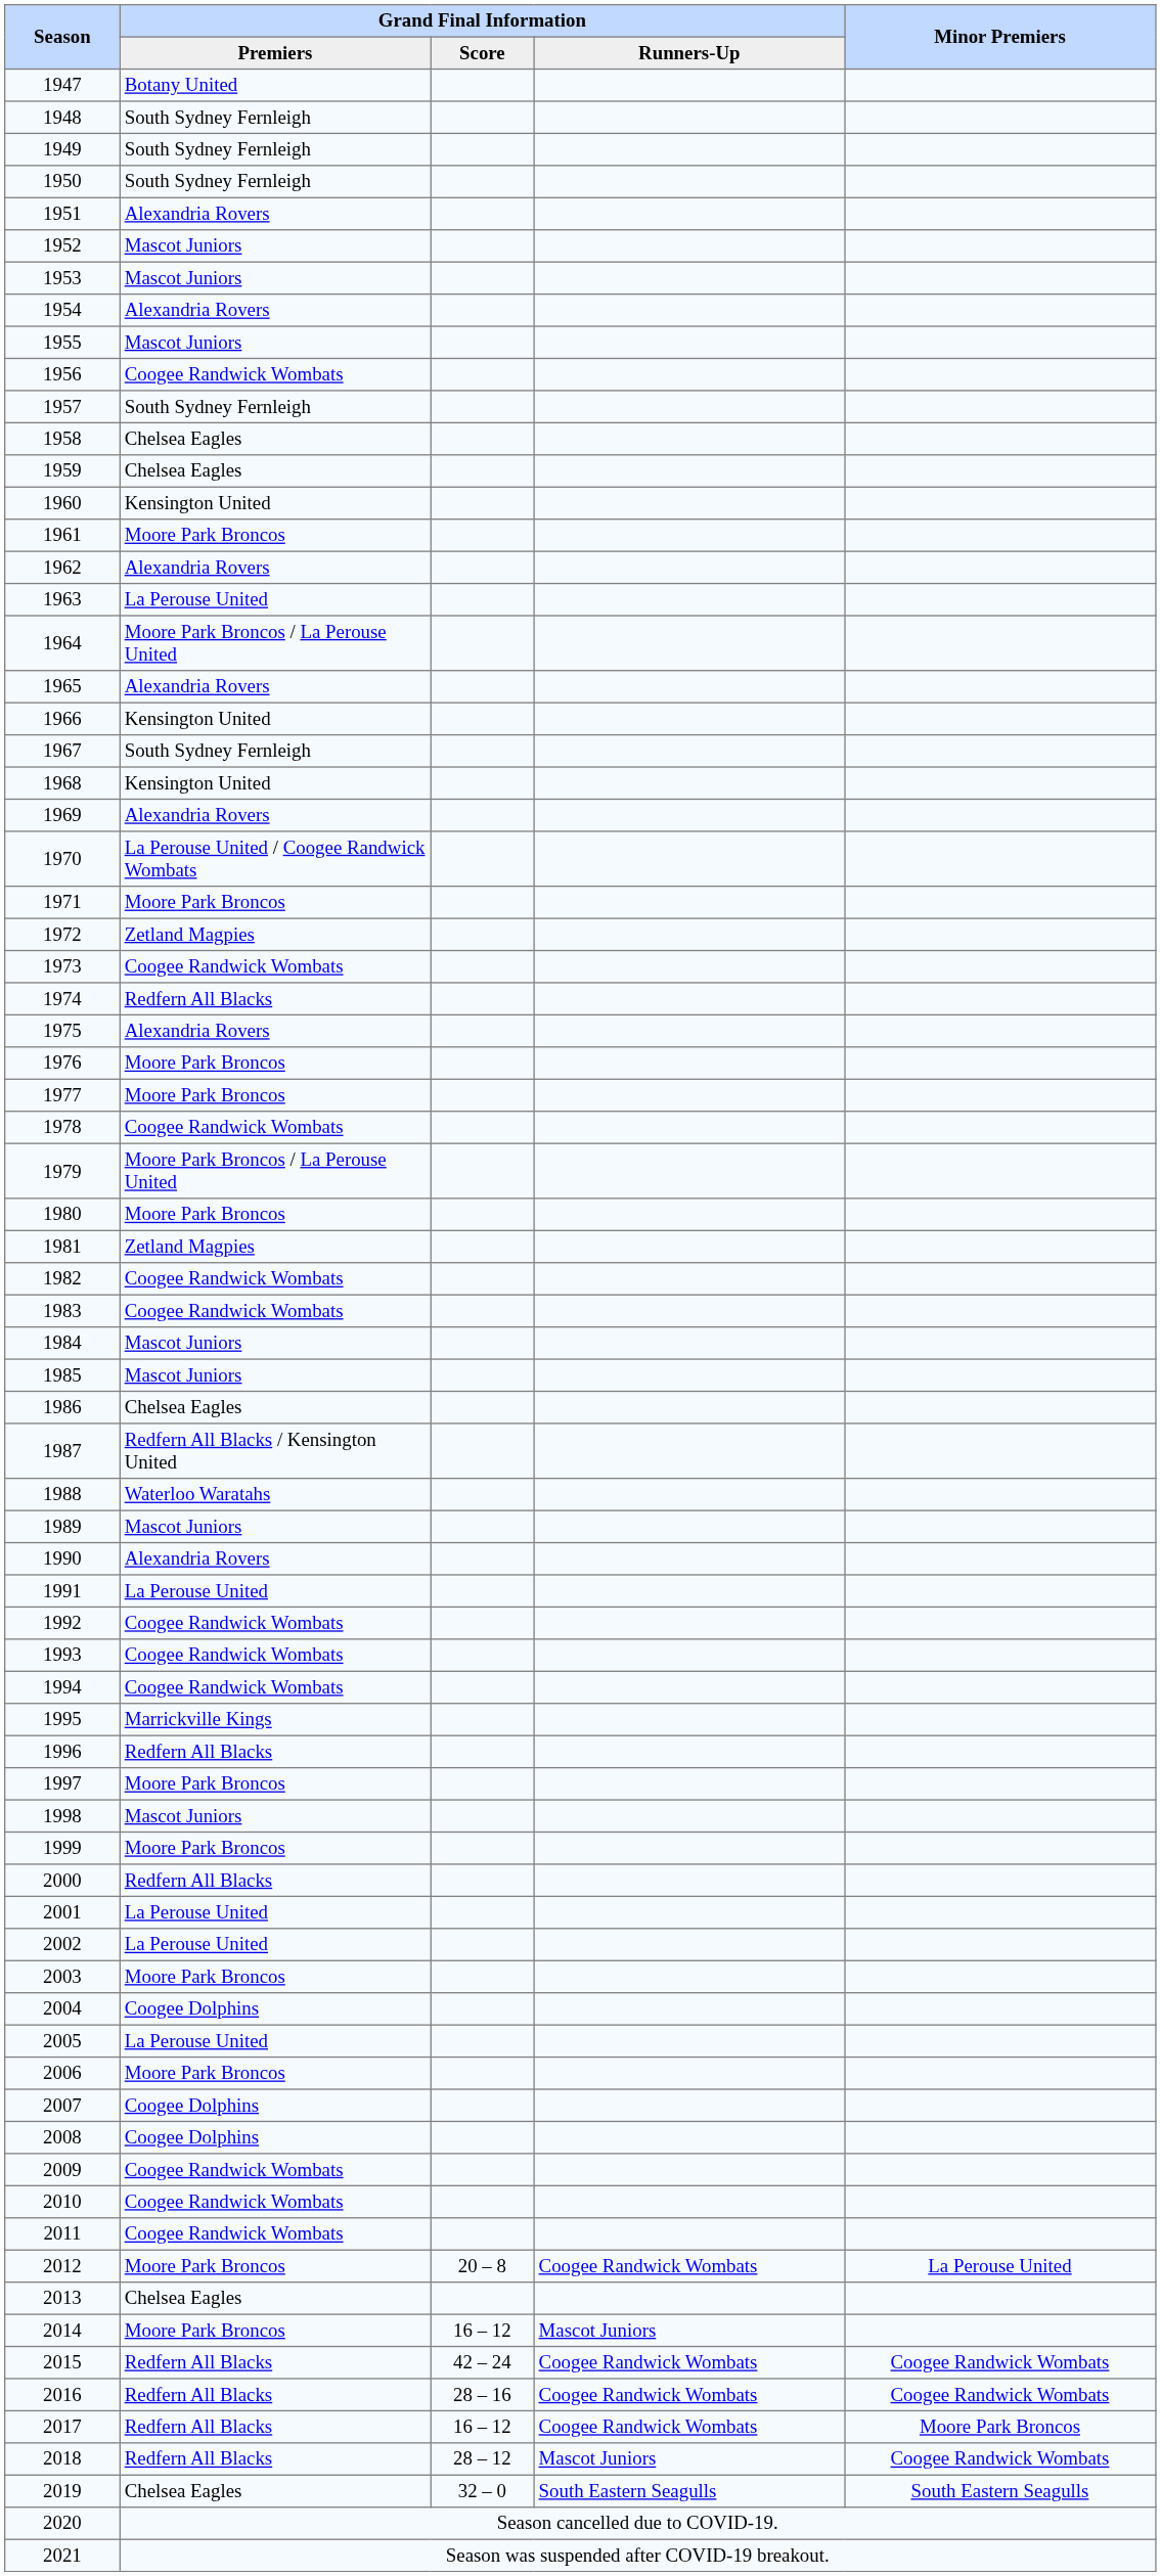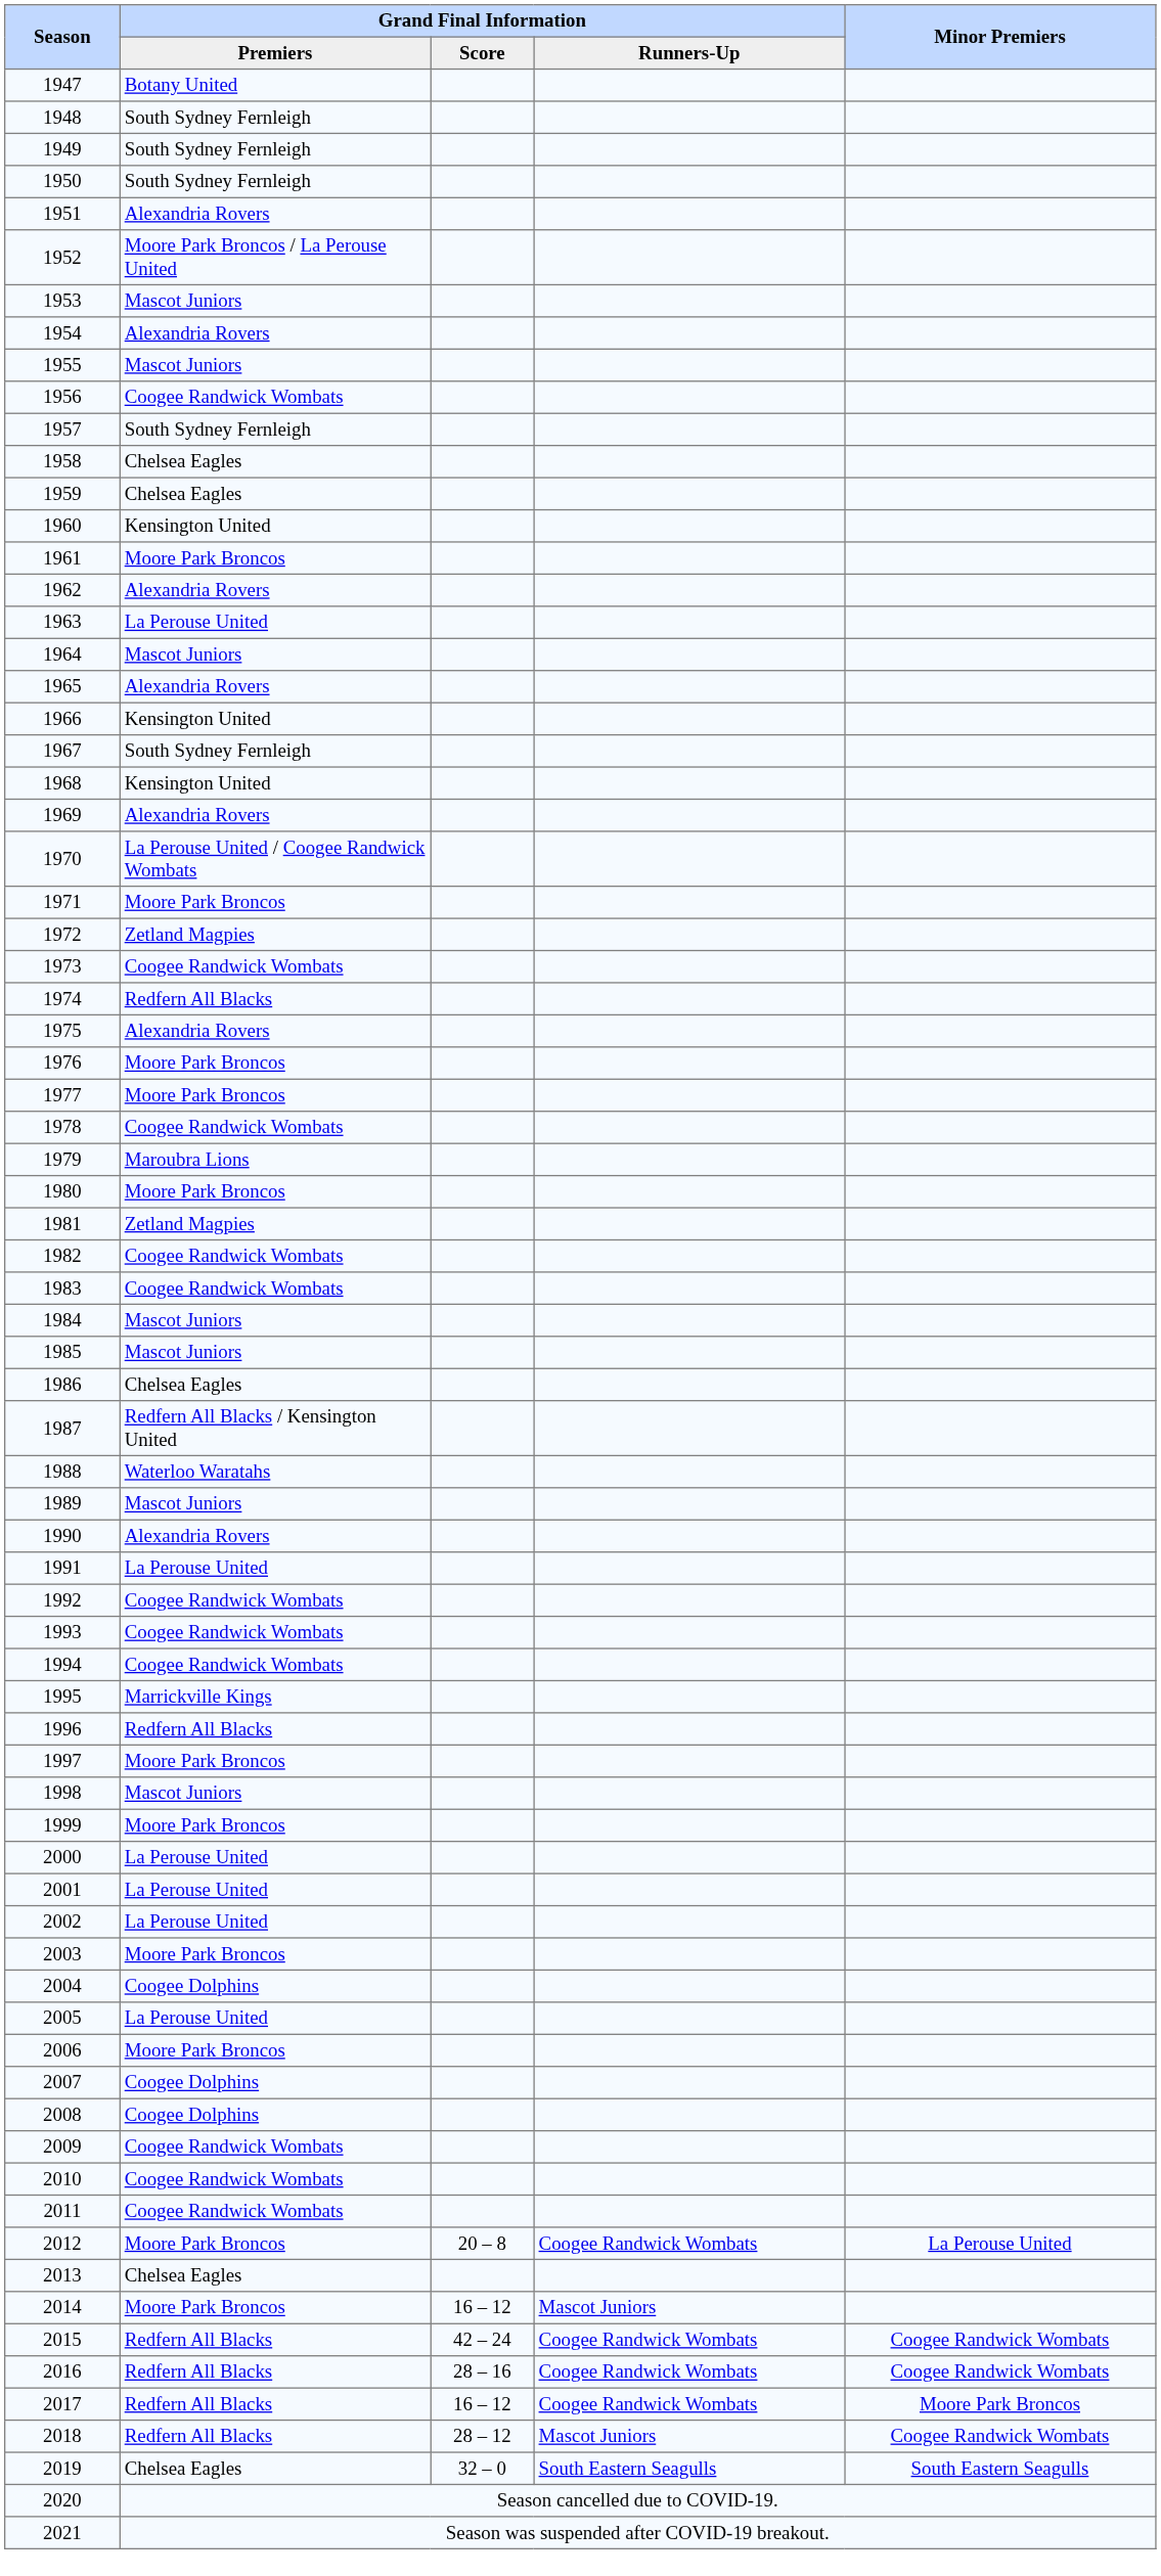 <table border="1" cellpadding="3" cellspacing="0" style="border-collapse:collapse; font-size:90%; width:68%;">
 <tr style="background:#c1d8ff;">
 <th rowspan="2" style="width:10%;">Season</th>
 <th colspan="3">Grand Final Information</th>
 <th rowspan="2" style="width:27%;">Minor Premiers</th>
 </tr>
 <tr style="background:#efefef;">
 <th style="width:27%;">Premiers</th>
 <th style="width:9%;">Score</th>
 <th style="width:27%;">Runners-Up</th>
 </tr>
 <tr style="text-align:center; background:#f5faff;">
 <td>1947</td>
 <td align="left"> <a href='#'>Botany United</a></td>
 <td></td>
 <td></td>
 <td></td>
 </tr>
 <tr style="text-align:center; background:#f5faff;">
 <td>1948</td>
 <td align="left">South Sydney Fernleigh</td>
 <td></td>
 <td></td>
 <td></td>
 </tr>
 <tr style="text-align:center; background:#f5faff;">
 <td>1949</td>
 <td align="left">South Sydney Fernleigh</td>
 <td></td>
 <td></td>
 <td></td>
 </tr>
 <tr style="text-align:center; background:#f5faff;">
 <td>1950</td>
 <td align="left">South Sydney Fernleigh</td>
 <td></td>
 <td></td>
 <td></td>
 </tr>
 <tr style="text-align:center; background:#f5faff;">
 <td>1951</td>
 <td align="left"> <a href='#'>Alexandria Rovers</a></td>
 <td></td>
 <td></td>
 <td></td>
 </tr>
 <tr style="text-align:center; background:#f5faff;">
 <td>1952</td>
-<td align="left"> <a href='#'>Mascot Juniors</a></td>
+<td align="left"> <a href='#'>Moore Park Broncos</a> /  <a href='#'>La Perouse United</a></td>
 <td></td>
 <td></td>
 <td></td>
 </tr>
 <tr style="text-align:center; background:#f5faff;">
 <td>1953</td>
 <td align="left"> <a href='#'>Mascot Juniors</a></td>
 <td></td>
 <td></td>
 <td></td>
 </tr>
 <tr style="text-align:center; background:#f5faff;">
 <td>1954</td>
 <td align="left"> <a href='#'>Alexandria Rovers</a></td>
 <td></td>
 <td></td>
 <td></td>
 </tr>
 <tr style="text-align:center; background:#f5faff;">
 <td>1955</td>
 <td align="left"> <a href='#'>Mascot Juniors</a></td>
 <td></td>
 <td></td>
 <td></td>
 </tr>
 <tr style="text-align:center; background:#f5faff;">
 <td>1956</td>
 <td align="left"> <a href='#'>Coogee Randwick Wombats</a></td>
 <td></td>
 <td></td>
 <td></td>
 </tr>
 <tr style="text-align:center; background:#f5faff;">
 <td>1957</td>
 <td align="left">South Sydney Fernleigh</td>
 <td></td>
 <td></td>
 <td></td>
 </tr>
 <tr style="text-align:center; background:#f5faff;">
 <td>1958</td>
 <td align="left"> Chelsea Eagles</td>
 <td></td>
 <td></td>
 <td></td>
 </tr>
 <tr style="text-align:center; background:#f5faff;">
 <td>1959</td>
 <td align="left"> Chelsea Eagles</td>
 <td></td>
 <td></td>
 <td></td>
 </tr>
 <tr style="text-align:center; background:#f5faff;">
 <td>1960</td>
 <td align="left"> Kensington United</td>
 <td></td>
 <td></td>
 <td></td>
 </tr>
 <tr style="text-align:center; background:#f5faff;">
 <td>1961</td>
 <td align="left"> <a href='#'>Moore Park Broncos</a></td>
 <td></td>
 <td></td>
 <td></td>
 </tr>
 <tr style="text-align:center; background:#f5faff;">
 <td>1962</td>
 <td align="left"> <a href='#'>Alexandria Rovers</a></td>
 <td></td>
 <td></td>
 <td></td>
 </tr>
 <tr style="text-align:center; background:#f5faff;">
 <td>1963</td>
 <td align="left"> <a href='#'>La Perouse United</a></td>
 <td></td>
 <td></td>
 <td></td>
 </tr>
 <tr style="text-align:center; background:#f5faff;">
 <td>1964</td>
-<td align="left"> <a href='#'>Moore Park Broncos</a> /  <a href='#'>La Perouse United</a></td>
+<td align="left"> <a href='#'>Mascot Juniors</a></td>
 <td></td>
 <td></td>
 <td></td>
 </tr>
 <tr style="text-align:center; background:#f5faff;">
 <td>1965</td>
 <td align="left"> <a href='#'>Alexandria Rovers</a></td>
 <td></td>
 <td></td>
 <td></td>
 </tr>
 <tr style="text-align:center; background:#f5faff;">
 <td>1966</td>
 <td align="left"> Kensington United</td>
 <td></td>
 <td></td>
 <td></td>
 </tr>
 <tr style="text-align:center; background:#f5faff;">
 <td>1967</td>
 <td align="left">South Sydney Fernleigh</td>
 <td></td>
 <td></td>
 <td></td>
 </tr>
 <tr style="text-align:center; background:#f5faff;">
 <td>1968</td>
 <td align="left"> Kensington United</td>
 <td></td>
 <td></td>
 <td></td>
 </tr>
 <tr style="text-align:center; background:#f5faff;">
 <td>1969</td>
 <td align="left"> <a href='#'>Alexandria Rovers</a></td>
 <td></td>
 <td></td>
 <td></td>
 </tr>
 <tr style="text-align:center; background:#f5faff;">
 <td>1970</td>
 <td align="left"> <a href='#'>La Perouse United</a> /  <a href='#'>Coogee Randwick Wombats</a></td>
 <td></td>
 <td></td>
 <td></td>
 </tr>
 <tr style="text-align:center; background:#f5faff;">
 <td>1971</td>
 <td align="left"> <a href='#'>Moore Park Broncos</a></td>
 <td></td>
 <td></td>
 <td></td>
 </tr>
 <tr style="text-align:center; background:#f5faff;">
 <td>1972</td>
 <td align="left"> <a href='#'>Zetland Magpies</a></td>
 <td></td>
 <td></td>
 <td></td>
 </tr>
 <tr style="text-align:center; background:#f5faff;">
 <td>1973</td>
 <td align="left"> <a href='#'>Coogee Randwick Wombats</a></td>
 <td></td>
 <td></td>
 <td></td>
 </tr>
 <tr style="text-align:center; background:#f5faff;">
 <td>1974</td>
 <td align="left"> <a href='#'>Redfern All Blacks</a></td>
 <td></td>
 <td></td>
 <td></td>
 </tr>
 <tr style="text-align:center; background:#f5faff;">
 <td>1975</td>
 <td align="left"> <a href='#'>Alexandria Rovers</a></td>
 <td></td>
 <td></td>
 <td></td>
 </tr>
 <tr style="text-align:center; background:#f5faff;">
 <td>1976</td>
 <td align="left"> <a href='#'>Moore Park Broncos</a></td>
 <td></td>
 <td></td>
 <td></td>
 </tr>
 <tr style="text-align:center; background:#f5faff;">
 <td>1977</td>
 <td align="left"> <a href='#'>Moore Park Broncos</a></td>
 <td></td>
 <td></td>
 <td></td>
 </tr>
 <tr style="text-align:center; background:#f5faff;">
 <td>1978</td>
 <td align="left"> <a href='#'>Coogee Randwick Wombats</a></td>
 <td></td>
 <td></td>
 <td></td>
 </tr>
 <tr style="text-align:center; background:#f5faff;">
 <td>1979</td>
-<td align="left"> <a href='#'>Moore Park Broncos</a> /  <a href='#'>La Perouse United</a></td>
+<td align="left"> <a href='#'>Maroubra Lions</a></td>
 <td></td>
 <td></td>
 <td></td>
 </tr>
 <tr style="text-align:center; background:#f5faff;">
 <td>1980</td>
 <td align="left"> <a href='#'>Moore Park Broncos</a></td>
 <td></td>
 <td></td>
 <td></td>
 </tr>
 <tr style="text-align:center; background:#f5faff;">
 <td>1981</td>
 <td align="left"> <a href='#'>Zetland Magpies</a></td>
 <td></td>
 <td></td>
 <td></td>
 </tr>
 <tr style="text-align:center; background:#f5faff;">
 <td>1982</td>
 <td align="left"> <a href='#'>Coogee Randwick Wombats</a></td>
 <td></td>
 <td></td>
 <td></td>
 </tr>
 <tr style="text-align:center; background:#f5faff;">
 <td>1983</td>
 <td align="left"> <a href='#'>Coogee Randwick Wombats</a></td>
 <td></td>
 <td></td>
 <td></td>
 </tr>
 <tr style="text-align:center; background:#f5faff;">
 <td>1984</td>
 <td align="left"> <a href='#'>Mascot Juniors</a></td>
 <td></td>
 <td></td>
 <td></td>
 </tr>
 <tr style="text-align:center; background:#f5faff;">
 <td>1985</td>
 <td align="left"> <a href='#'>Mascot Juniors</a></td>
 <td></td>
 <td></td>
 <td></td>
 </tr>
 <tr style="text-align:center; background:#f5faff;">
 <td>1986</td>
 <td align="left"> Chelsea Eagles</td>
 <td></td>
 <td></td>
 <td></td>
 </tr>
 <tr style="text-align:center; background:#f5faff;">
 <td>1987</td>
 <td align="left"> <a href='#'>Redfern All Blacks</a> /  Kensington United</td>
 <td></td>
 <td></td>
 <td></td>
 </tr>
 <tr style="text-align:center; background:#f5faff;">
 <td>1988</td>
 <td align="left"> <a href='#'>Waterloo Waratahs</a></td>
 <td></td>
 <td></td>
 <td></td>
 </tr>
 <tr style="text-align:center; background:#f5faff;">
 <td>1989</td>
 <td align="left"> <a href='#'>Mascot Juniors</a></td>
 <td></td>
 <td></td>
 <td></td>
 </tr>
 <tr style="text-align:center; background:#f5faff;">
 <td>1990</td>
 <td align="left"> <a href='#'>Alexandria Rovers</a></td>
 <td></td>
 <td></td>
 <td></td>
 </tr>
 <tr style="text-align:center; background:#f5faff;">
 <td>1991</td>
 <td align="left"> <a href='#'>La Perouse United</a></td>
 <td></td>
 <td></td>
 <td></td>
 </tr>
 <tr style="text-align:center; background:#f5faff;">
 <td>1992</td>
 <td align="left"> <a href='#'>Coogee Randwick Wombats</a></td>
 <td></td>
 <td></td>
 <td></td>
 </tr>
 <tr style="text-align:center; background:#f5faff;">
 <td>1993</td>
 <td align="left"> <a href='#'>Coogee Randwick Wombats</a></td>
 <td></td>
 <td></td>
 <td></td>
 </tr>
 <tr style="text-align:center; background:#f5faff;">
 <td>1994</td>
 <td align="left"> <a href='#'>Coogee Randwick Wombats</a></td>
 <td></td>
 <td></td>
 <td></td>
 </tr>
 <tr style="text-align:center; background:#f5faff;">
 <td>1995</td>
 <td align="left"> <a href='#'>Marrickville Kings</a></td>
 <td></td>
 <td></td>
 <td></td>
 </tr>
 <tr style="text-align:center; background:#f5faff;">
 <td>1996</td>
 <td align="left"> <a href='#'>Redfern All Blacks</a></td>
 <td></td>
 <td></td>
 <td></td>
 </tr>
 <tr style="text-align:center; background:#f5faff;">
 <td>1997</td>
 <td align="left"> <a href='#'>Moore Park Broncos</a></td>
 <td></td>
 <td></td>
 <td></td>
 </tr>
 <tr style="text-align:center; background:#f5faff;">
 <td>1998</td>
 <td align="left"> <a href='#'>Mascot Juniors</a></td>
 <td></td>
 <td></td>
 <td></td>
 </tr>
 <tr style="text-align:center; background:#f5faff;">
 <td>1999</td>
 <td align="left"> <a href='#'>Moore Park Broncos</a></td>
 <td></td>
 <td></td>
 <td></td>
 </tr>
 <tr style="text-align:center; background:#f5faff;">
 <td>2000</td>
-<td align="left"> <a href='#'>Redfern All Blacks</a></td>
+<td align="left"> <a href='#'>La Perouse United</a></td>
 <td></td>
 <td></td>
 <td></td>
 </tr>
 <tr style="text-align:center; background:#f5faff;">
 <td>2001</td>
 <td align="left"> <a href='#'>La Perouse United</a></td>
 <td></td>
 <td></td>
 <td></td>
 </tr>
 <tr style="text-align:center; background:#f5faff;">
 <td>2002</td>
 <td align="left"> <a href='#'>La Perouse United</a></td>
 <td></td>
 <td></td>
 <td></td>
 </tr>
 <tr style="text-align:center; background:#f5faff;">
 <td>2003</td>
 <td align="left"> <a href='#'>Moore Park Broncos</a></td>
 <td></td>
 <td></td>
 <td></td>
 </tr>
 <tr style="text-align:center; background:#f5faff;">
 <td>2004</td>
 <td align="left"> <a href='#'>Coogee Dolphins</a></td>
 <td></td>
 <td></td>
 <td></td>
 </tr>
 <tr style="text-align:center; background:#f5faff;">
 <td>2005</td>
 <td align="left"> <a href='#'>La Perouse United</a></td>
 <td></td>
 <td></td>
 <td></td>
 </tr>
 <tr style="text-align:center; background:#f5faff;">
 <td>2006</td>
 <td align="left"> <a href='#'>Moore Park Broncos</a></td>
 <td></td>
 <td></td>
 <td></td>
 </tr>
 <tr style="text-align:center; background:#f5faff;">
 <td>2007</td>
 <td align="left"> <a href='#'>Coogee Dolphins</a></td>
 <td></td>
 <td></td>
 <td></td>
 </tr>
 <tr style="text-align:center; background:#f5faff;">
 <td>2008</td>
 <td align="left"> <a href='#'>Coogee Dolphins</a></td>
 <td></td>
 <td></td>
 <td></td>
 </tr>
 <tr style="text-align:center; background:#f5faff;">
 <td>2009</td>
 <td align="left"> <a href='#'>Coogee Randwick Wombats</a></td>
 <td></td>
 <td></td>
 <td></td>
 </tr>
 <tr style="text-align:center; background:#f5faff;">
 <td>2010</td>
 <td align="left"> <a href='#'>Coogee Randwick Wombats</a></td>
 <td></td>
 <td></td>
 <td></td>
 </tr>
 <tr style="text-align:center; background:#f5faff;">
 <td>2011</td>
 <td align="left"> <a href='#'>Coogee Randwick Wombats</a></td>
 <td></td>
 <td></td>
 <td></td>
 </tr>
 <tr style="text-align:center; background:#f5faff;">
 <td>2012</td>
 <td align="left"> <a href='#'>Moore Park Broncos</a></td>
 <td>20 – 8</td>
 <td align="left"> <a href='#'>Coogee Randwick Wombats</a></td>
 <td> <a href='#'>La Perouse United</a></td>
 </tr>
 <tr style="text-align:center; background:#f5faff;">
 <td>2013</td>
 <td align="left"> Chelsea Eagles</td>
 <td></td>
 <td></td>
 <td></td>
 </tr>
 <tr style="text-align:center; background:#f5faff;">
 <td>2014</td>
 <td align="left"> <a href='#'>Moore Park Broncos</a></td>
 <td>16 – 12</td>
 <td align="left"> <a href='#'>Mascot Juniors</a></td>
 <td></td>
 </tr>
 <tr style="text-align:center; background:#f5faff;">
 <td>2015</td>
 <td align="left"> <a href='#'>Redfern All Blacks</a></td>
 <td>42 – 24</td>
 <td align="left"> <a href='#'>Coogee Randwick Wombats</a></td>
 <td> <a href='#'>Coogee Randwick Wombats</a></td>
 </tr>
 <tr style="text-align:center; background:#f5faff;">
 <td>2016</td>
 <td align="left"> <a href='#'>Redfern All Blacks</a></td>
 <td>28 – 16</td>
 <td align="left"> <a href='#'>Coogee Randwick Wombats</a></td>
 <td> <a href='#'>Coogee Randwick Wombats</a></td>
 </tr>
 <tr style="text-align:center; background:#f5faff;">
 <td>2017</td>
 <td align="left"> <a href='#'>Redfern All Blacks</a></td>
 <td>16 – 12</td>
 <td align="left"> <a href='#'>Coogee Randwick Wombats</a></td>
 <td> <a href='#'>Moore Park Broncos</a></td>
 </tr>
 <tr style="text-align:center; background:#f5faff;">
 <td>2018</td>
 <td align="left"> <a href='#'>Redfern All Blacks</a></td>
 <td>28 – 12</td>
 <td align="left"> <a href='#'>Mascot Juniors</a></td>
 <td> <a href='#'>Coogee Randwick Wombats</a></td>
 </tr>
 <tr style="text-align:center; background:#f5faff;">
 <td>2019</td>
 <td align="left"> Chelsea Eagles</td>
 <td>32 – 0</td>
 <td align="left"> <a href='#'>South Eastern Seagulls</a></td>
 <td> <a href='#'>South Eastern Seagulls</a></td>
 </tr>
 <tr style="text-align:center; background:#f5faff;">
 <td>2020</td>
 <td colspan="4">Season cancelled due to COVID-19.</td>
 </tr>
 <tr style="text-align:center; background:#f5faff;">
 <td>2021</td>
 <td colspan="4">Season was suspended after COVID-19 breakout.</td>
 </tr>
 </table>
